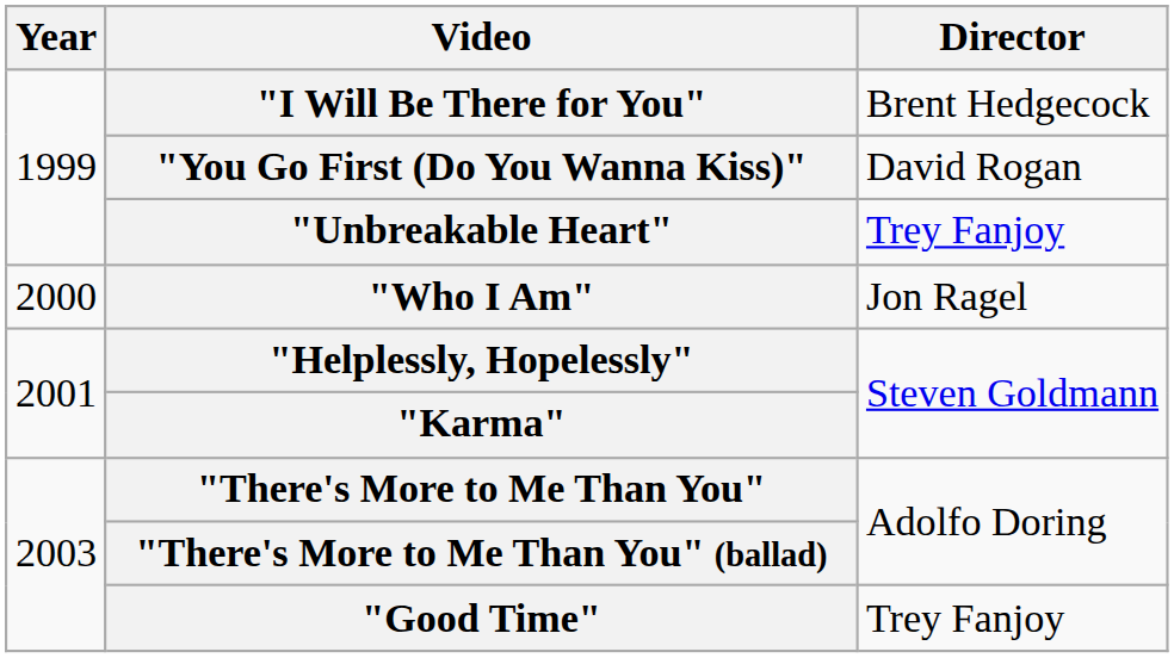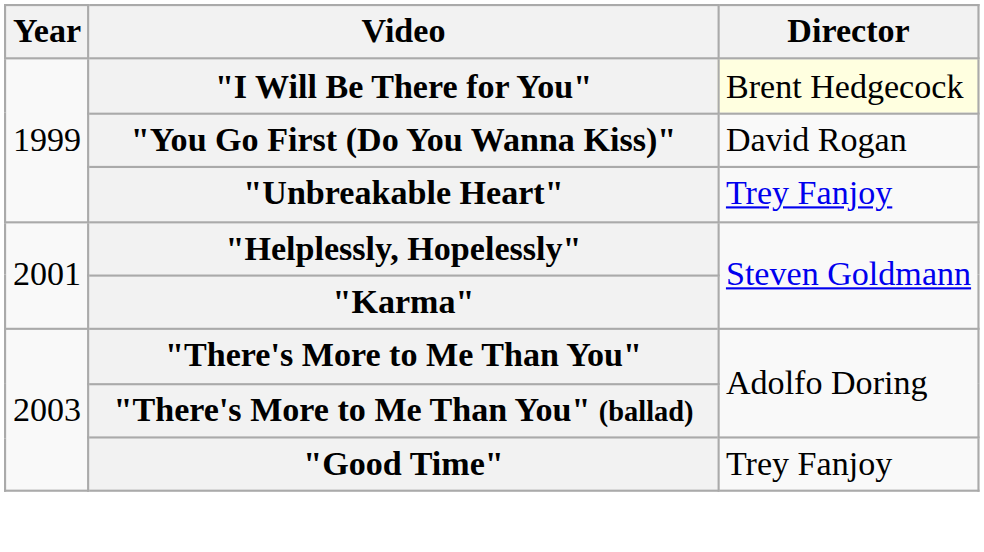 <table class="wikitable plainrowheaders">
 <tr>
 <th>Year</th>
 <th style="width:18em;">Video</th>
 <th>Director</th>
 </tr>
 <tr>
 <td rowspan="3">1999</td>
 <th scope="row">"I Will Be There for You"</th>
-<td>Brent Hedgecock</td>
+<td style="background: lightyellow;">Brent Hedgecock</td>
 </tr>
 <tr>
 <th scope="row">"You Go First (Do You Wanna Kiss)"</th>
 <td>David Rogan</td>
 </tr>
 <tr>
 <th scope="row">"Unbreakable Heart"</th>
 <td><a href='#'>Trey Fanjoy</a></td>
-</tr>
-<tr>
-<td>2000</td>
-<th scope="row">"Who I Am"</th>
-<td>Jon Ragel</td>
 </tr>
 <tr>
 <td rowspan="2">2001</td>
 <th scope="row">"Helplessly, Hopelessly"</th>
 <td rowspan="2"><a href='#'>Steven Goldmann</a></td>
 </tr>
 <tr>
 <th scope="row">"Karma"</th>
 </tr>
 <tr>
 <td rowspan="3">2003</td>
 <th scope="row">"There's More to Me Than You"</th>
 <td rowspan="2">Adolfo Doring</td>
 </tr>
 <tr>
 <th scope="row">"There's More to Me Than You" <small>(ballad)</small></th>
 </tr>
 <tr>
 <th scope="row">"Good Time"</th>
 <td>Trey Fanjoy</td>
 </tr>
 </table>
